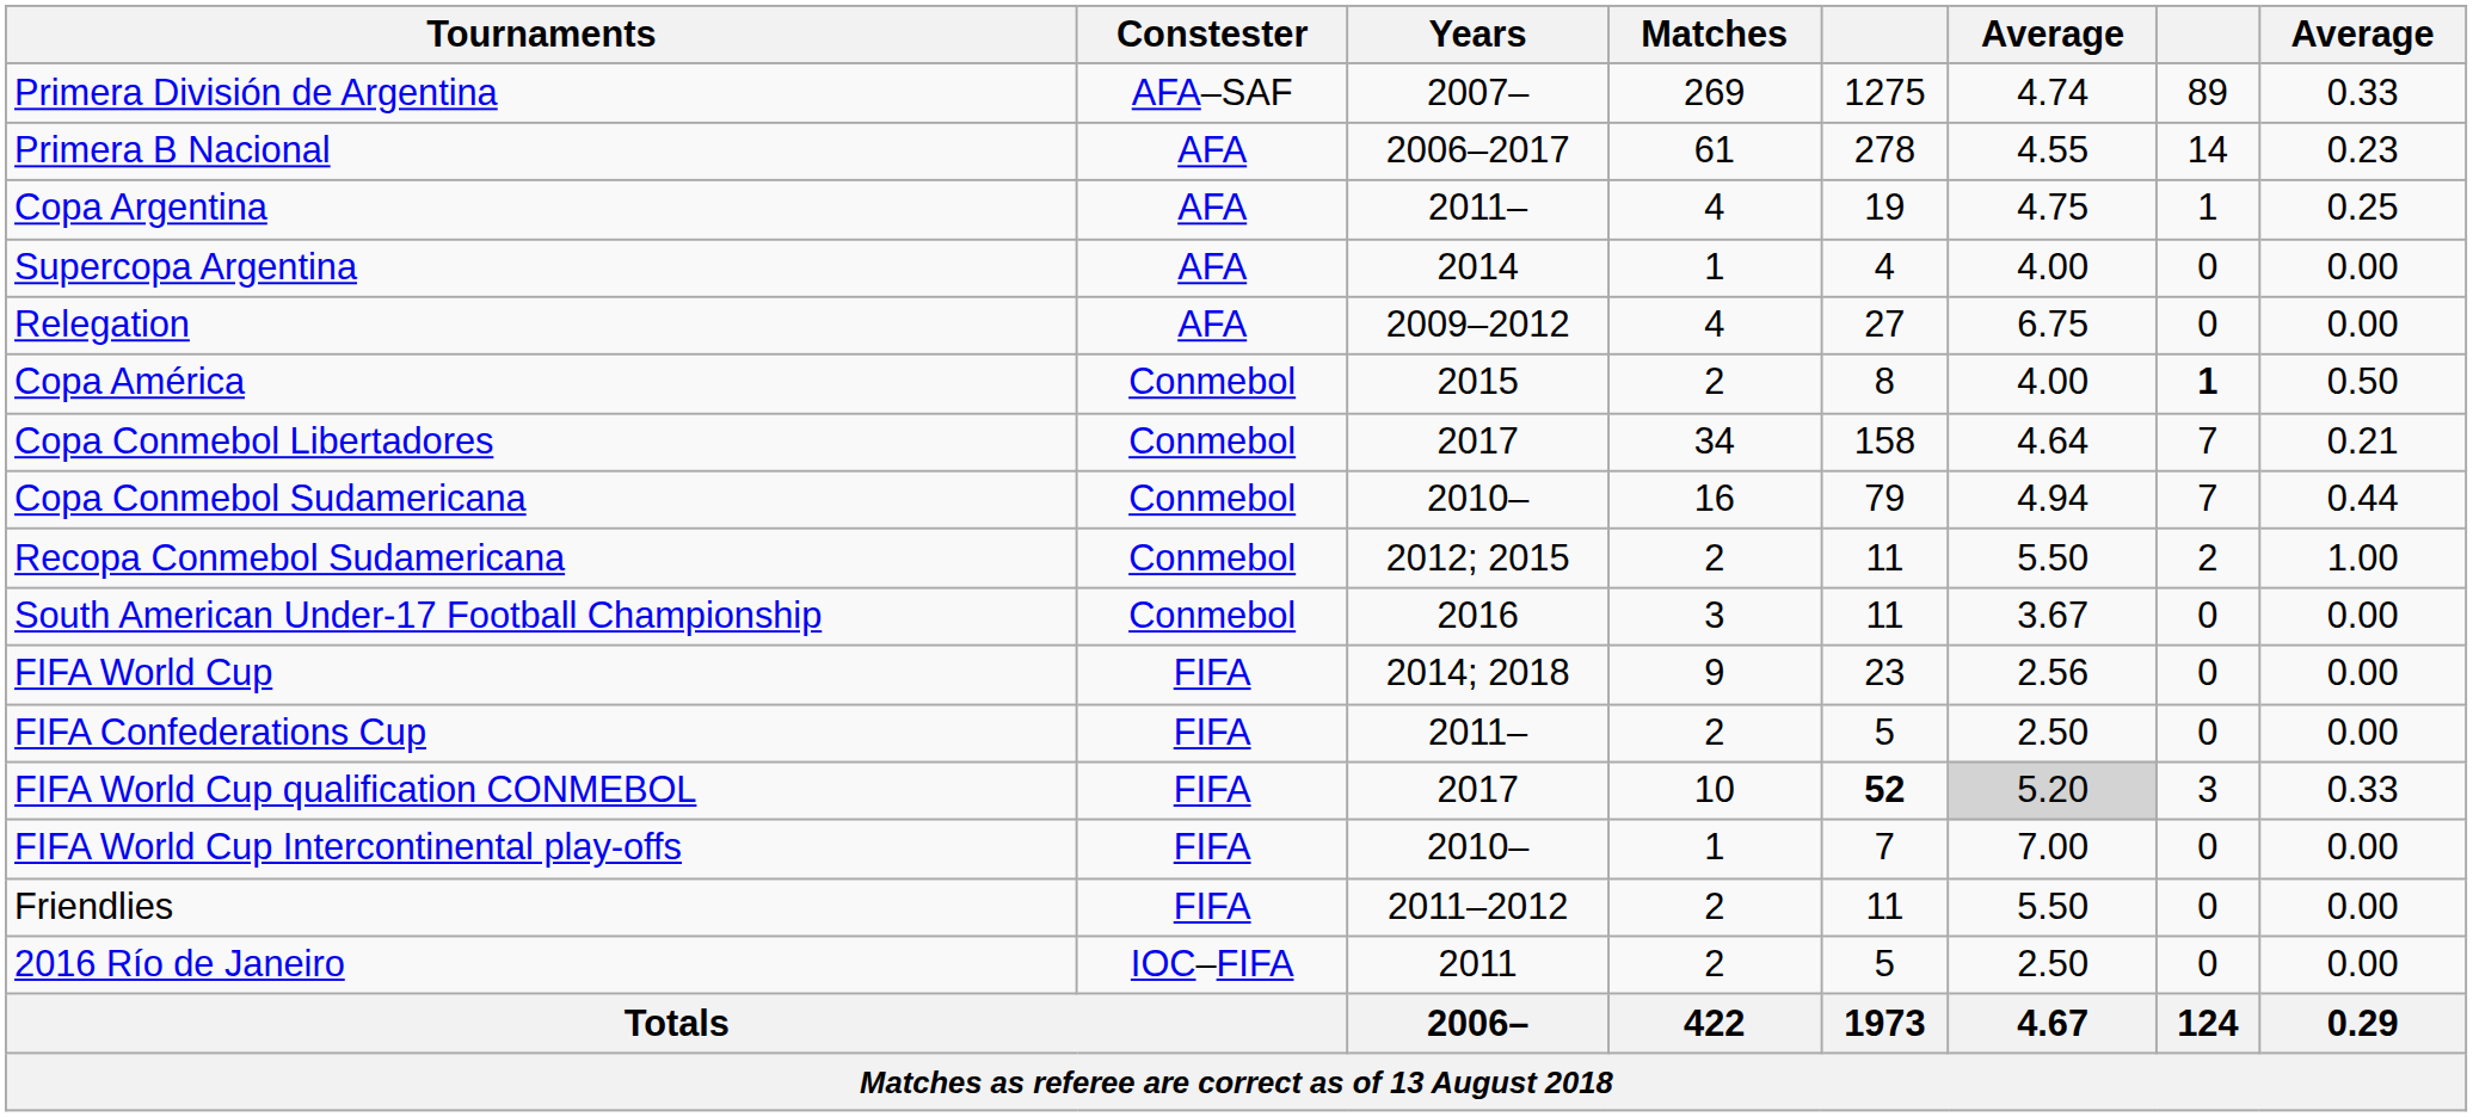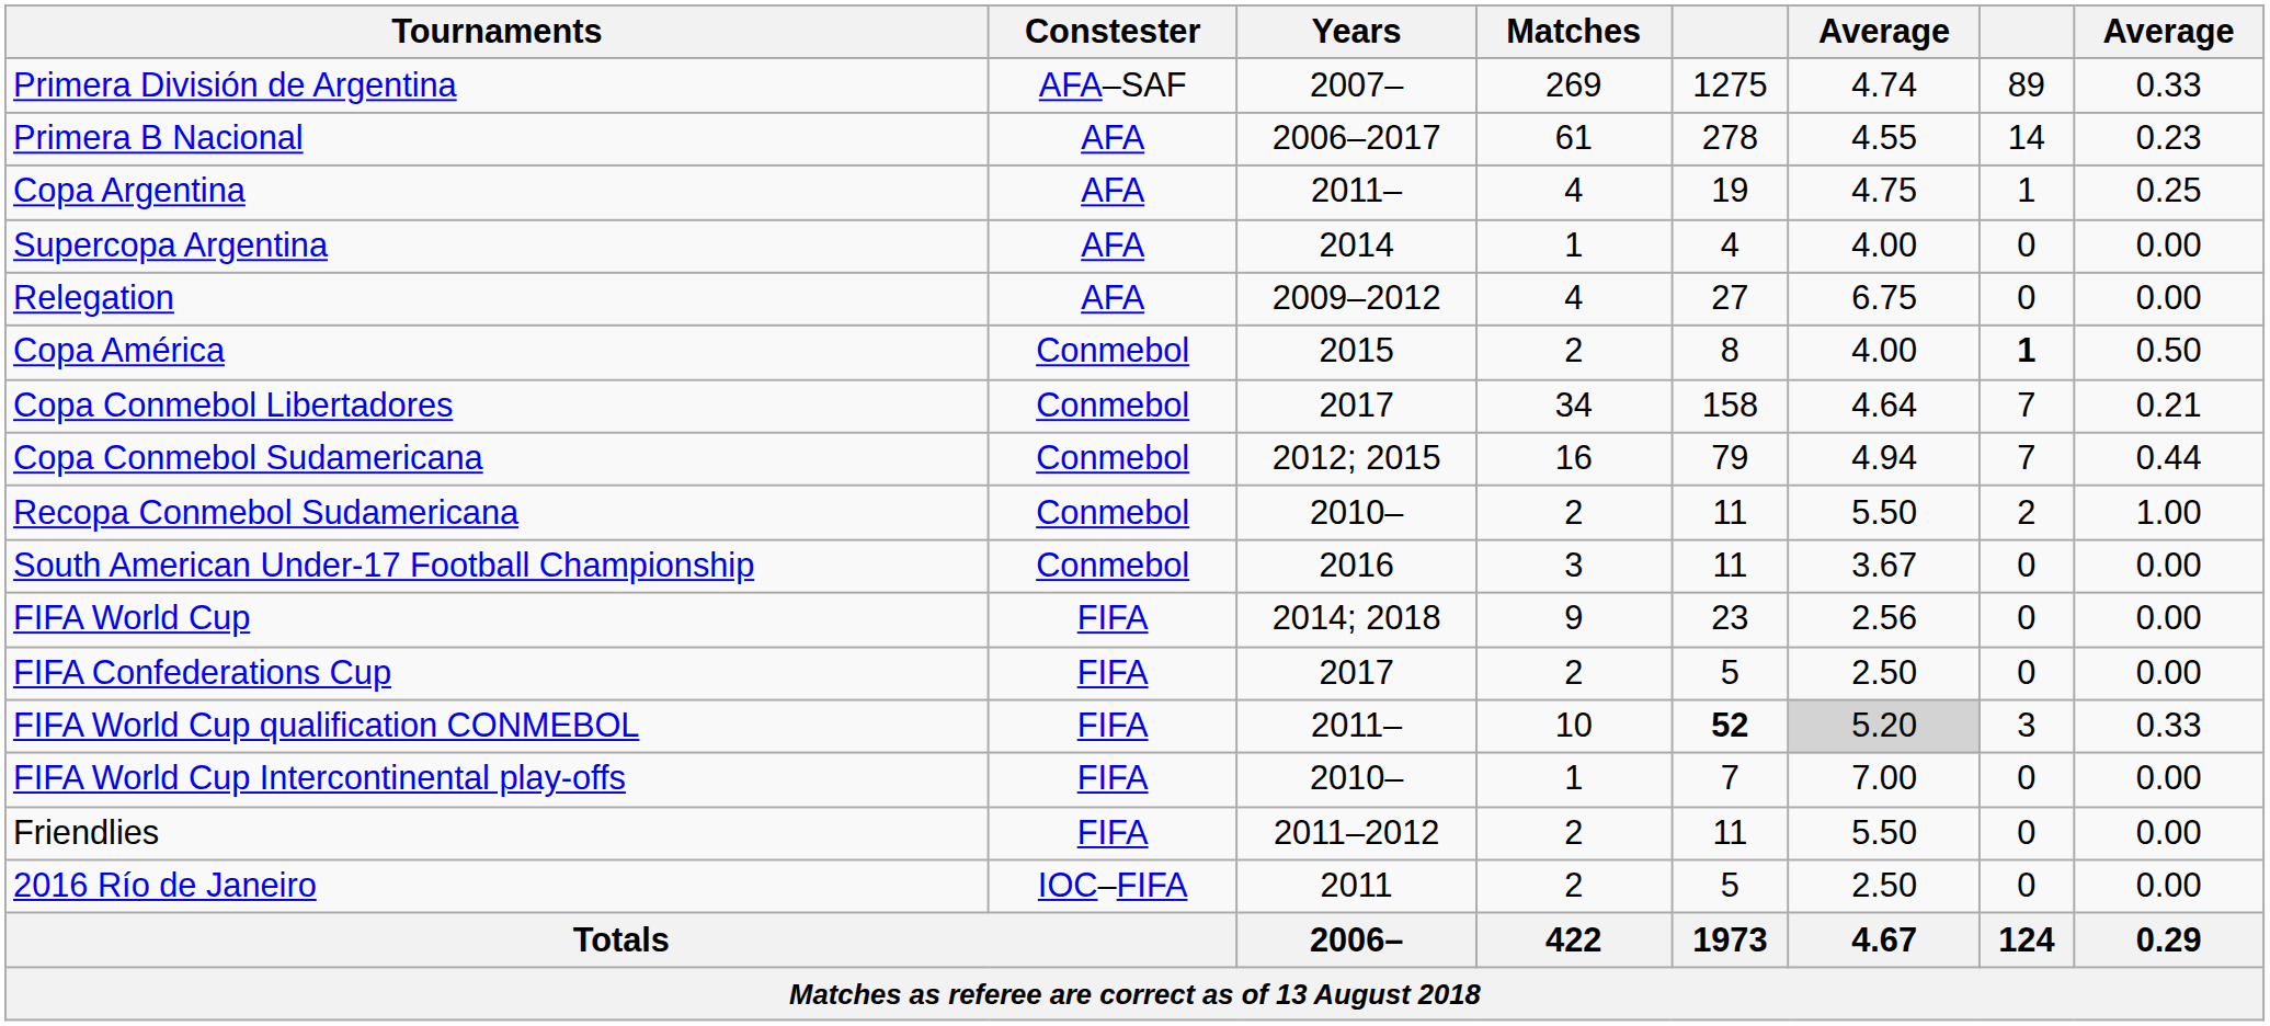 <table class="wikitable sortable sortbottom" style="font-size:100%; text-align: center; width: 85%;">
 <tr>
 <th align=left>Tournaments</th>
 <th>Constester</th>
 <th>Years</th>
 <th>Matches</th>
 <th></th>
 <th> Average</th>
 <th></th>
 <th> Average</th>
 </tr>
 <tr>
 <td align=left> <a href='#'>Primera División de Argentina</a></td>
 <td> <a href='#'>AFA</a>–SAF</td>
 <td>2007–</td>
 <td>269</td>
 <td>1275</td>
 <td>4.74</td>
 <td>89</td>
 <td>0.33</td>
 </tr>
 <tr>
 <td align=left> <a href='#'>Primera B Nacional</a></td>
 <td> <a href='#'>AFA</a></td>
 <td>2006–2017</td>
 <td>61</td>
 <td>278</td>
 <td>4.55</td>
 <td>14</td>
 <td>0.23</td>
 </tr>
 <tr>
 <td align=left> <a href='#'>Copa Argentina</a></td>
 <td> <a href='#'>AFA</a></td>
 <td>2011–</td>
 <td>4</td>
 <td>19</td>
 <td>4.75</td>
 <td>1</td>
 <td>0.25</td>
 </tr>
 <tr>
 <td align=left> <a href='#'>Supercopa Argentina</a></td>
 <td> <a href='#'>AFA</a></td>
 <td>2014</td>
 <td>1</td>
 <td>4</td>
 <td>4.00</td>
 <td>0</td>
 <td>0.00</td>
 </tr>
 <tr>
 <td align=left> <a href='#'>Relegation</a></td>
 <td> <a href='#'>AFA</a></td>
 <td>2009–2012</td>
 <td>4</td>
 <td>27</td>
 <td>6.75</td>
 <td>0</td>
 <td>0.00</td>
 </tr>
 <tr>
 <td align=left> <a href='#'>Copa América</a></td>
 <td> <a href='#'>Conmebol</a></td>
 <td>2015</td>
 <td>2</td>
 <td>8</td>
 <td>4.00</td>
 <td><strong>1</strong></td>
 <td>0.50</td>
 </tr>
 <tr>
 <td align=left> <a href='#'>Copa Conmebol Libertadores</a></td>
 <td> <a href='#'>Conmebol</a></td>
 <td>2017</td>
 <td>34</td>
 <td>158</td>
 <td>4.64</td>
 <td>7</td>
 <td>0.21</td>
 </tr>
 <tr>
 <td align=left> <a href='#'>Copa Conmebol Sudamericana</a></td>
 <td> <a href='#'>Conmebol</a></td>
-<td>2010–</td>
+<td>2012; 2015</td>
 <td>16</td>
 <td>79</td>
 <td>4.94</td>
 <td>7</td>
 <td>0.44</td>
 </tr>
 <tr>
 <td align=left> <a href='#'>Recopa Conmebol Sudamericana</a></td>
 <td> <a href='#'>Conmebol</a></td>
-<td>2012; 2015</td>
+<td>2010–</td>
 <td>2</td>
 <td>11</td>
 <td>5.50</td>
 <td>2</td>
 <td>1.00</td>
 </tr>
 <tr>
 <td align=left> <a href='#'>South American Under-17 Football Championship</a></td>
 <td> <a href='#'>Conmebol</a></td>
 <td>2016</td>
 <td>3</td>
 <td>11</td>
 <td>3.67</td>
 <td>0</td>
 <td>0.00</td>
 </tr>
 <tr>
 <td align=left><a href='#'>FIFA World Cup</a></td>
 <td><a href='#'>FIFA</a></td>
 <td>2014; 2018</td>
 <td>9</td>
 <td>23</td>
 <td>2.56</td>
 <td>0</td>
 <td>0.00</td>
 </tr>
 <tr>
 <td align=left><a href='#'>FIFA Confederations Cup</a></td>
 <td><a href='#'>FIFA</a></td>
-<td>2011–</td>
+<td>2017</td>
 <td>2</td>
 <td>5</td>
 <td>2.50</td>
 <td>0</td>
 <td>0.00</td>
 </tr>
 <tr>
 <td align=left><a href='#'>FIFA World Cup qualification CONMEBOL</a></td>
 <td><a href='#'>FIFA</a></td>
-<td>2017</td>
+<td>2011–</td>
 <td>10</td>
 <td><strong>52</strong></td>
 <td style="background: lightgrey;">5.20</td>
 <td>3</td>
 <td>0.33</td>
 </tr>
 <tr>
 <td align=left><a href='#'>FIFA World Cup Intercontinental play-offs</a></td>
 <td><a href='#'>FIFA</a></td>
 <td>2010–</td>
 <td>1</td>
 <td>7</td>
 <td>7.00</td>
 <td>0</td>
 <td>0.00</td>
 </tr>
 <tr>
 <td align=left>Friendlies</td>
 <td><a href='#'>FIFA</a></td>
 <td>2011–2012</td>
 <td>2</td>
 <td>11</td>
 <td>5.50</td>
 <td>0</td>
 <td>0.00</td>
 </tr>
 <tr>
 <td align=left><a href='#'>2016 Río de Janeiro</a></td>
 <td><a href='#'>IOC</a>–<a href='#'>FIFA</a></td>
 <td>2011</td>
 <td>2</td>
 <td>5</td>
 <td>2.50</td>
 <td>0</td>
 <td>0.00</td>
 </tr>
 <tr>
 <th ! align=left colspan=2><strong>Totals</strong></th>
 <th><strong>2006–</strong></th>
 <th><strong>422</strong></th>
 <th><strong>1973</strong></th>
 <th><strong>4.67</strong></th>
 <th><strong>124</strong></th>
 <th><strong>0.29</strong></th>
 </tr>
 <tr>
 <th ! align=left colspan=8><em><small>Matches as referee are correct as of 13 August 2018</small></th>
 </tr>
 </table>
